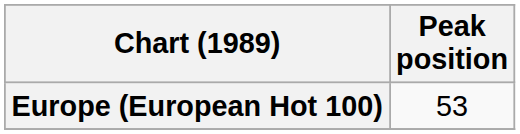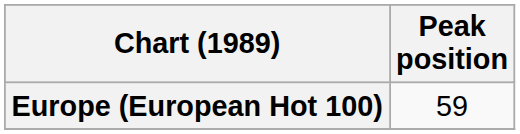 <table class="wikitable sortable plainrowheaders">
 <tr>
 <th>Chart (1989)</th>
 <th>Peak<br>position</th>
 </tr>
 <tr>
 <th scope="row">Europe (European Hot 100)</th>
-<td style="text-align:center;">53</td>
+<td style="text-align:center;">59</td>
 </tr>
 <tr>
 </tr>
 </table>
